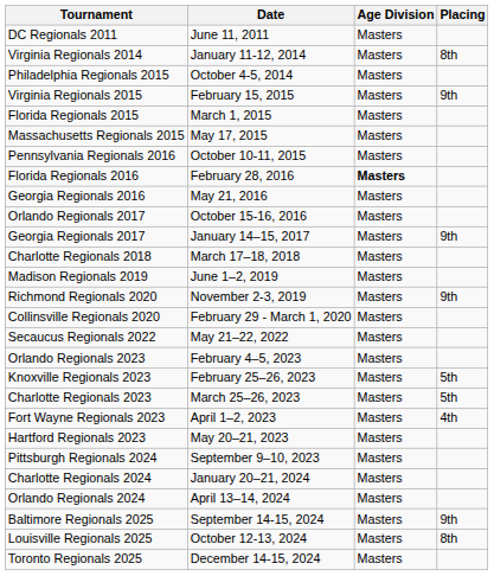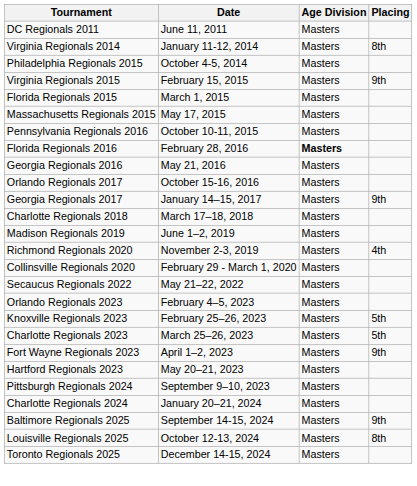 <table class="wikitable defaultcenter">
 <tr>
 <th>Tournament</th>
 <th>Date</th>
 <th>Age Division</th>
 <th>Placing</th>
 </tr>
 <tr>
 <td>DC Regionals 2011</td>
 <td>June 11, 2011</td>
 <td>Masters</td>
 <td></td>
 </tr>
 <tr>
 <td>Virginia Regionals 2014</td>
 <td>January 11-12, 2014</td>
 <td>Masters</td>
 <td>8th</td>
 </tr>
 <tr>
 <td>Philadelphia Regionals 2015</td>
 <td>October 4-5, 2014</td>
 <td>Masters</td>
 <td></td>
 </tr>
 <tr>
 <td>Virginia Regionals 2015</td>
 <td>February 15, 2015</td>
 <td>Masters</td>
 <td>9th</td>
 </tr>
 <tr>
 <td>Florida Regionals 2015</td>
 <td>March 1, 2015</td>
 <td>Masters</td>
 <td></td>
 </tr>
 <tr>
 <td>Massachusetts Regionals 2015</td>
 <td>May 17, 2015</td>
 <td>Masters</td>
 <td></td>
 </tr>
 <tr>
 <td>Pennsylvania Regionals 2016</td>
 <td>October 10-11, 2015</td>
 <td>Masters</td>
 <td></td>
 </tr>
 <tr>
 <td>Florida Regionals 2016</td>
 <td>February 28, 2016</td>
 <td><strong>Masters</strong></td>
 <td></td>
 </tr>
 <tr>
 <td>Georgia Regionals 2016</td>
 <td>May 21, 2016</td>
 <td>Masters</td>
 <td></td>
 </tr>
 <tr>
 <td>Orlando Regionals 2017</td>
 <td>October 15-16, 2016</td>
 <td>Masters</td>
 <td></td>
 </tr>
 <tr>
 <td>Georgia Regionals 2017</td>
 <td>January 14–15, 2017</td>
 <td>Masters</td>
 <td>9th</td>
 </tr>
 <tr>
 <td>Charlotte Regionals 2018</td>
 <td>March 17–18, 2018</td>
 <td>Masters</td>
 <td></td>
 </tr>
 <tr>
 <td>Madison Regionals 2019</td>
 <td>June 1–2, 2019</td>
 <td>Masters</td>
 <td></td>
 </tr>
 <tr>
 <td>Richmond Regionals 2020</td>
 <td>November 2-3, 2019</td>
 <td>Masters</td>
-<td>9th</td>
+<td>4th</td>
 </tr>
 <tr>
 <td>Collinsville Regionals 2020</td>
 <td>February 29 - March 1, 2020</td>
 <td>Masters</td>
 <td></td>
 </tr>
 <tr>
 <td>Secaucus Regionals 2022</td>
 <td>May 21–22, 2022</td>
 <td>Masters</td>
 <td></td>
 </tr>
 <tr>
 <td>Orlando Regionals 2023 </td>
 <td>February 4–5, 2023</td>
 <td>Masters</td>
 <td></td>
 </tr>
 <tr>
 <td>Knoxville Regionals 2023 </td>
 <td>February 25–26, 2023</td>
 <td>Masters</td>
 <td>5th</td>
 </tr>
 <tr>
 <td>Charlotte Regionals 2023</td>
 <td>March 25–26, 2023</td>
 <td>Masters</td>
 <td>5th</td>
 </tr>
 <tr>
 <td>Fort Wayne Regionals 2023</td>
 <td>April 1–2, 2023</td>
 <td>Masters</td>
-<td>4th</td>
+<td>9th</td>
 </tr>
 <tr>
 <td>Hartford Regionals 2023</td>
 <td>May 20–21, 2023</td>
 <td>Masters</td>
 <td></td>
 </tr>
 <tr>
 <td>Pittsburgh Regionals 2024</td>
 <td>September 9–10, 2023</td>
 <td>Masters</td>
 <td></td>
 </tr>
 <tr>
 <td>Charlotte Regionals 2024 </td>
 <td>January 20–21, 2024</td>
-<td>Masters</td>
-<td></td>
-</tr>
-<tr>
-<td>Orlando Regionals 2024 </td>
-<td>April 13–14, 2024</td>
 <td>Masters</td>
 <td></td>
 </tr>
 <tr>
 <td>Baltimore Regionals 2025</td>
 <td>September 14-15, 2024</td>
 <td>Masters</td>
 <td>9th</td>
 </tr>
 <tr>
 <td>Louisville Regionals 2025</td>
 <td>October 12-13, 2024</td>
 <td>Masters</td>
 <td>8th</td>
 </tr>
 <tr>
 <td>Toronto Regionals 2025 </td>
 <td>December 14-15, 2024</td>
 <td>Masters</td>
 <td></td>
 </tr>
 </table>
